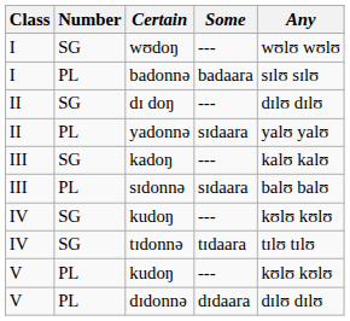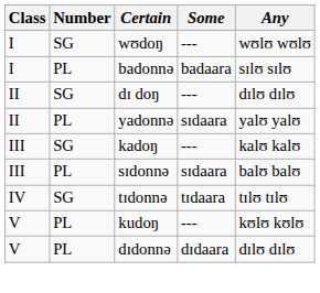 <table class="wikitable">
 <tr>
 <th>Class</th>
 <th>Number</th>
 <th><em>Certain</em></th>
 <th><em>Some</em></th>
 <th><em>Any</em></th>
 </tr>
 <tr>
 <td>I</td>
 <td>SG</td>
 <td>wʊdoŋ</td>
 <td>---</td>
 <td>wʊlʊ wʊlʊ</td>
 </tr>
 <tr>
 <td>I</td>
 <td>PL</td>
 <td>badonnə</td>
 <td>badaara</td>
 <td>sɪlʊ sɪlʊ</td>
 </tr>
 <tr>
 <td>II</td>
 <td>SG</td>
 <td>dɪ doŋ</td>
 <td>---</td>
 <td>dɪlʊ dɪlʊ</td>
 </tr>
 <tr>
 <td>II</td>
 <td>PL</td>
 <td>yadonnə</td>
 <td>sɪdaara</td>
 <td>yalʊ yalʊ</td>
 </tr>
 <tr>
 <td>III</td>
 <td>SG</td>
 <td>kadoŋ</td>
 <td>---</td>
 <td>kalʊ kalʊ</td>
 </tr>
 <tr>
 <td>III</td>
 <td>PL</td>
 <td>sɪdonnə</td>
 <td>sɪdaara</td>
 <td>balʊ balʊ</td>
 </tr>
 <tr>
 <td>IV</td>
 <td>SG</td>
-<td>kudoŋ</td>
-<td>---</td>
-<td>kʊlʊ kʊlʊ</td>
-</tr>
-<tr>
-<td>IV</td>
-<td>SG</td>
 <td>tɪdonnə</td>
 <td>tɪdaara</td>
 <td>tɪlʊ tɪlʊ</td>
 </tr>
 <tr>
 <td>V</td>
 <td>PL</td>
 <td>kudoŋ</td>
 <td>---</td>
 <td>kʊlʊ kʊlʊ</td>
 </tr>
 <tr>
 <td>V</td>
 <td>PL</td>
 <td>dɪdonnə</td>
 <td>dɪdaara</td>
 <td>dɪlʊ dɪlʊ</td>
 </tr>
 </table>
